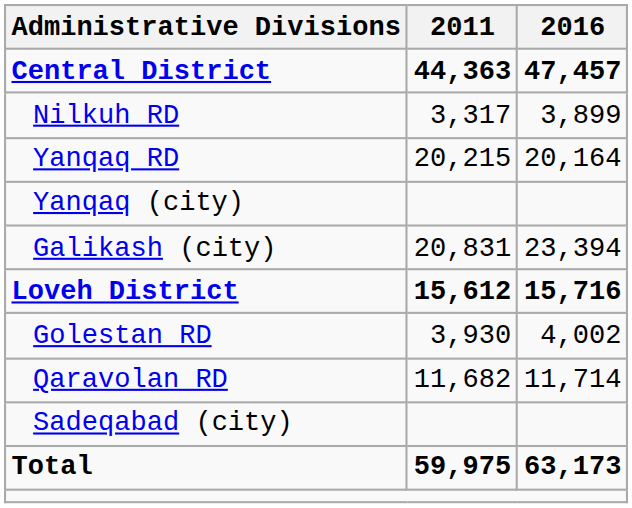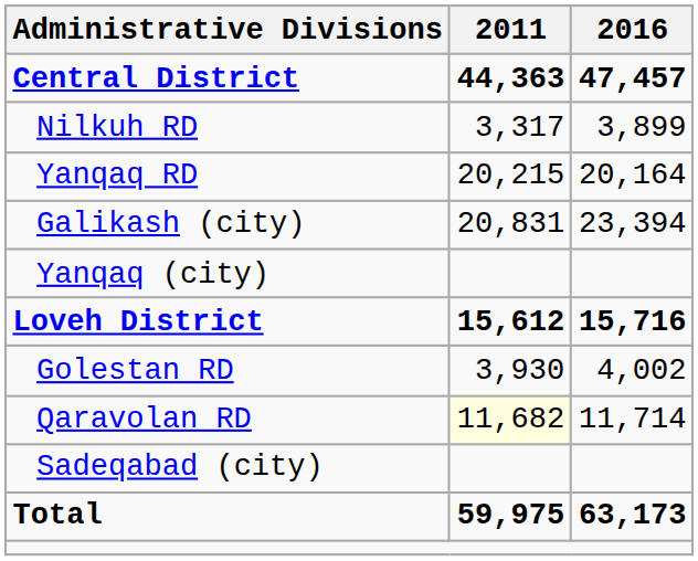 <table class="wikitable">
 <tr>
 <th>Administrative Divisions</th>
 <th>2011</th>
 <th>2016</th>
 </tr>
 <tr>
 <td><strong><a href='#'>Central District</a></strong></td>
 <td style="text-align: right;"><strong>44,363</strong></td>
 <td style="text-align: right;"><strong>47,457</strong></td>
 </tr>
 <tr>
 <td style="padding-left: 1em;"><a href='#'>Nilkuh RD</a></td>
 <td style="text-align: right;">3,317</td>
 <td style="text-align: right;">3,899</td>
 </tr>
 <tr>
 <td style="padding-left: 1em;"><a href='#'>Yanqaq RD</a></td>
 <td style="text-align: right;">20,215</td>
 <td style="text-align: right;">20,164</td>
 </tr>
 <tr>
+<td style="padding-left: 1em;"><a href='#'>Galikash</a> (city)</td>
+<td style="text-align: right;">20,831</td>
+<td style="text-align: right;">23,394</td>
+</tr>
+<tr>
 <td style="padding-left: 1em;"><a href='#'>Yanqaq</a> (city)</td>
 <td style="text-align: right;"></td>
 <td style="text-align: right;"></td>
-</tr>
-<tr>
-<td style="padding-left: 1em;"><a href='#'>Galikash</a> (city)</td>
-<td style="text-align: right;">20,831</td>
-<td style="text-align: right;">23,394</td>
 </tr>
 <tr>
 <td><strong><a href='#'>Loveh District</a></strong></td>
 <td style="text-align: right;"><strong>15,612</strong></td>
 <td style="text-align: right;"><strong>15,716</strong></td>
 </tr>
 <tr>
 <td style="padding-left: 1em;"><a href='#'>Golestan RD</a></td>
 <td style="text-align: right;">3,930</td>
 <td style="text-align: right;">4,002</td>
 </tr>
 <tr>
 <td style="padding-left: 1em;"><a href='#'>Qaravolan RD</a></td>
-<td style="text-align: right;">11,682</td>
+<td style="background: lightyellow; text-align: right;">11,682</td>
 <td style="text-align: right;">11,714</td>
 </tr>
 <tr>
 <td style="padding-left: 1em;"><a href='#'>Sadeqabad</a> (city)</td>
 <td style="text-align: right;"></td>
 <td style="text-align: right;"></td>
 </tr>
 <tr>
 <td><strong>Total</strong></td>
 <td style="text-align: right;"><strong>59,975</strong></td>
 <td style="text-align: right;"><strong>63,173</strong></td>
 </tr>
 <tr>
 <td colspan=3></td>
 </tr>
 </table>
